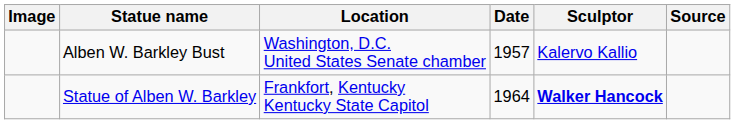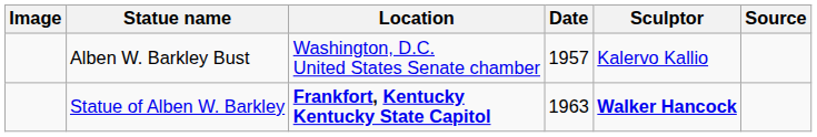 <table class="wikitable sortable">
 <tr>
 <th class="unsortable" scope="col">Image</th>
 <th scope="col">Statue name</th>
 <th scope="col">Location</th>
 <th scope="col">Date</th>
 <th scope="col">Sculptor</th>
 <th class="unsortable" scope="col">Source</th>
 </tr>
 <tr>
 <td></td>
 <td>Alben W. Barkley Bust</td>
 <td><a href='#'>Washington, D.C.</a><br><a href='#'>United States Senate chamber</a></td>
 <td>1957</td>
 <td><a href='#'>Kalervo Kallio</a></td>
 <td></td>
 </tr>
 <tr>
 <td></td>
 <td><a href='#'>Statue of Alben W. Barkley</a></td>
-<td><a href='#'>Frankfort</a>, <a href='#'>Kentucky</a><br><a href='#'>Kentucky State Capitol</a></td>
-<td>1964</td>
+<td><strong><a href='#'>Frankfort</a>, <a href='#'>Kentucky</a><br><a href='#'>Kentucky State Capitol</a></strong></td>
+<td>1963</td>
 <td><strong><a href='#'>Walker Hancock</a></strong></td>
 <td></td>
 </tr>
 </table>
